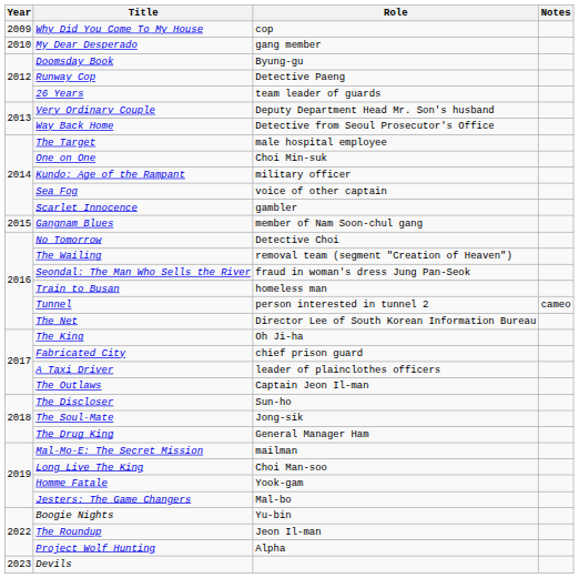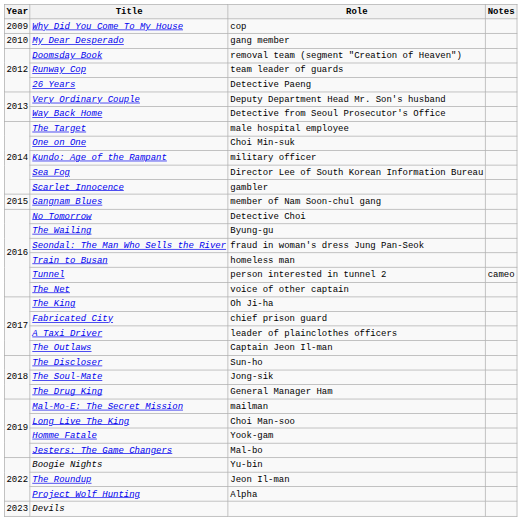 <table class="wikitable sortable">
 <tr>
 <th>Year</th>
 <th>Title</th>
 <th>Role</th>
 <th class="unsortable">Notes</th>
 </tr>
 <tr>
 <td>2009</td>
 <td><em><a href='#'>Why Did You Come To My House</a></em></td>
 <td>cop</td>
 <td></td>
 </tr>
 <tr>
 <td>2010</td>
 <td><em><a href='#'>My Dear Desperado</a></em></td>
 <td>gang member</td>
 <td></td>
 </tr>
 <tr>
 <td rowspan=3>2012</td>
 <td><em><a href='#'>Doomsday Book</a></em></td>
-<td>Byung-gu</td>
+<td>removal team (segment "Creation of Heaven")</td>
 <td></td>
 </tr>
 <tr>
 <td><em><a href='#'>Runway Cop</a></em></td>
-<td>Detective Paeng</td>
+<td>team leader of guards</td>
 <td></td>
 </tr>
 <tr>
 <td><em><a href='#'>26 Years</a></em></td>
-<td>team leader of guards</td>
+<td>Detective Paeng</td>
 <td></td>
 </tr>
 <tr>
 <td rowspan=2>2013</td>
 <td><em><a href='#'>Very Ordinary Couple</a></em></td>
 <td>Deputy Department Head Mr. Son's husband</td>
 <td></td>
 </tr>
 <tr>
 <td><em><a href='#'>Way Back Home</a></em></td>
 <td>Detective from Seoul Prosecutor's Office</td>
 <td></td>
 </tr>
 <tr>
 <td rowspan=5>2014</td>
 <td><em><a href='#'>The Target</a></em></td>
 <td>male hospital employee</td>
 <td></td>
 </tr>
 <tr>
 <td><em><a href='#'>One on One</a></em></td>
 <td>Choi Min-suk</td>
 <td></td>
 </tr>
 <tr>
 <td><em><a href='#'>Kundo: Age of the Rampant</a></em></td>
 <td>military officer</td>
 <td></td>
 </tr>
 <tr>
 <td><em><a href='#'>Sea Fog</a></em></td>
-<td>voice of other captain</td>
+<td>Director Lee of South Korean Information Bureau</td>
 <td></td>
 </tr>
 <tr>
 <td><em><a href='#'>Scarlet Innocence</a></em></td>
 <td>gambler</td>
 <td></td>
 </tr>
 <tr>
 <td>2015</td>
 <td><em><a href='#'>Gangnam Blues</a></em></td>
 <td>member of Nam Soon-chul gang</td>
 <td></td>
 </tr>
 <tr>
 <td rowspan=6>2016</td>
 <td><em><a href='#'>No Tomorrow</a></em></td>
 <td>Detective Choi</td>
 <td></td>
 </tr>
 <tr>
 <td><em><a href='#'>The Wailing</a></em></td>
-<td>removal team (segment "Creation of Heaven")</td>
+<td>Byung-gu</td>
 <td></td>
 </tr>
 <tr>
 <td><em><a href='#'>Seondal: The Man Who Sells the River</a></em></td>
 <td>fraud in woman's dress Jung Pan-Seok</td>
 <td></td>
 </tr>
 <tr>
 <td><em><a href='#'>Train to Busan</a></em></td>
 <td>homeless man</td>
 <td></td>
 </tr>
 <tr>
 <td><em><a href='#'>Tunnel</a></em></td>
 <td>person interested in tunnel 2</td>
 <td>cameo</td>
 </tr>
 <tr>
 <td><em><a href='#'>The Net</a></em></td>
-<td>Director Lee of South Korean Information Bureau</td>
+<td>voice of other captain</td>
 <td></td>
 </tr>
 <tr>
 <td rowspan=4>2017</td>
 <td><em><a href='#'>The King</a></em></td>
 <td>Oh Ji-ha</td>
 <td></td>
 </tr>
 <tr>
 <td><em><a href='#'>Fabricated City</a></em></td>
 <td>chief prison guard</td>
 <td></td>
 </tr>
 <tr>
 <td><em><a href='#'>A Taxi Driver</a></em></td>
 <td>leader of plainclothes officers</td>
 <td></td>
 </tr>
 <tr>
 <td><em><a href='#'>The Outlaws</a></em></td>
 <td>Captain Jeon Il-man</td>
 <td></td>
 </tr>
 <tr>
 <td rowspan=3>2018</td>
 <td><em><a href='#'>The Discloser</a></em></td>
 <td>Sun-ho</td>
 <td></td>
 </tr>
 <tr>
 <td><em><a href='#'>The Soul-Mate</a></em></td>
 <td>Jong-sik</td>
 <td></td>
 </tr>
 <tr>
 <td><em><a href='#'>The Drug King</a></em></td>
 <td>General Manager Ham</td>
 <td></td>
 </tr>
 <tr>
 <td rowspan=4>2019</td>
 <td><em><a href='#'>Mal-Mo-E: The Secret Mission</a></em></td>
 <td>mailman</td>
 <td></td>
 </tr>
 <tr>
 <td><em><a href='#'>Long Live The King</a></em></td>
 <td>Choi Man-soo</td>
 <td></td>
 </tr>
 <tr>
 <td><em><a href='#'>Homme Fatale</a></em></td>
 <td>Yook-gam</td>
 <td></td>
 </tr>
 <tr>
 <td><em><a href='#'>Jesters: The Game Changers</a></em></td>
 <td>Mal-bo</td>
 <td></td>
 </tr>
 <tr>
 <td rowspan=3>2022</td>
 <td><em>Boogie Nights</em></td>
 <td>Yu-bin</td>
 <td></td>
 </tr>
 <tr>
 <td><em><a href='#'>The Roundup</a></em></td>
 <td>Jeon Il-man</td>
 <td></td>
 </tr>
 <tr>
 <td><em><a href='#'>Project Wolf Hunting</a></em></td>
 <td>Alpha</td>
 <td></td>
 </tr>
 <tr>
 <td>2023</td>
 <td><em>Devils</em></td>
 <td></td>
 <td></td>
 </tr>
 </table>
